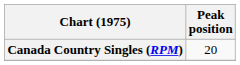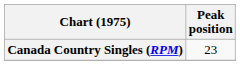 <table class="wikitable sortable plainrowheaders" style="text-align:center">
 <tr>
 <th scope="col">Chart (1975)</th>
 <th scope="col">Peak<br> position</th>
 </tr>
 <tr>
 <th scope="row">Canada Country Singles (<em><a href='#'>RPM</a></em>)</th>
-<td align="center">20</td>
+<td align="center">23</td>
 </tr>
 <tr>
 </tr>
 <tr>
 </tr>
 </table>
